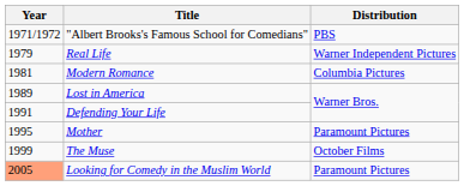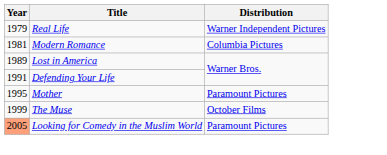 <table class="wikitable sortable">
 <tr>
 <th>Year</th>
 <th>Title</th>
 <th>Distribution</th>
-</tr>
-<tr>
-<td>1971/1972</td>
-<td>"Albert Brooks's Famous School for Comedians"</td>
-<td><a href='#'>PBS</a></td>
 </tr>
 <tr>
 <td>1979</td>
 <td><em><a href='#'>Real Life</a></em></td>
 <td><a href='#'>Warner Independent Pictures</a></td>
 </tr>
 <tr>
 <td>1981</td>
 <td><em><a href='#'>Modern Romance</a></em></td>
 <td><a href='#'>Columbia Pictures</a></td>
 </tr>
 <tr>
 <td>1989</td>
 <td><em><a href='#'>Lost in America</a></em></td>
 <td rowspan="2"><a href='#'>Warner Bros.</a></td>
 </tr>
 <tr>
 <td>1991</td>
 <td><em><a href='#'>Defending Your Life</a></em></td>
 </tr>
 <tr>
 <td>1995</td>
 <td><em><a href='#'>Mother</a></em></td>
 <td><a href='#'>Paramount Pictures</a></td>
 </tr>
 <tr>
 <td>1999</td>
 <td><em><a href='#'>The Muse</a></em></td>
 <td><a href='#'>October Films</a></td>
 </tr>
 <tr>
 <td style="background: lightsalmon;">2005</td>
 <td><em><a href='#'>Looking for Comedy in the Muslim World</a></em></td>
 <td><a href='#'>Paramount Pictures</a></td>
 </tr>
 </table>
